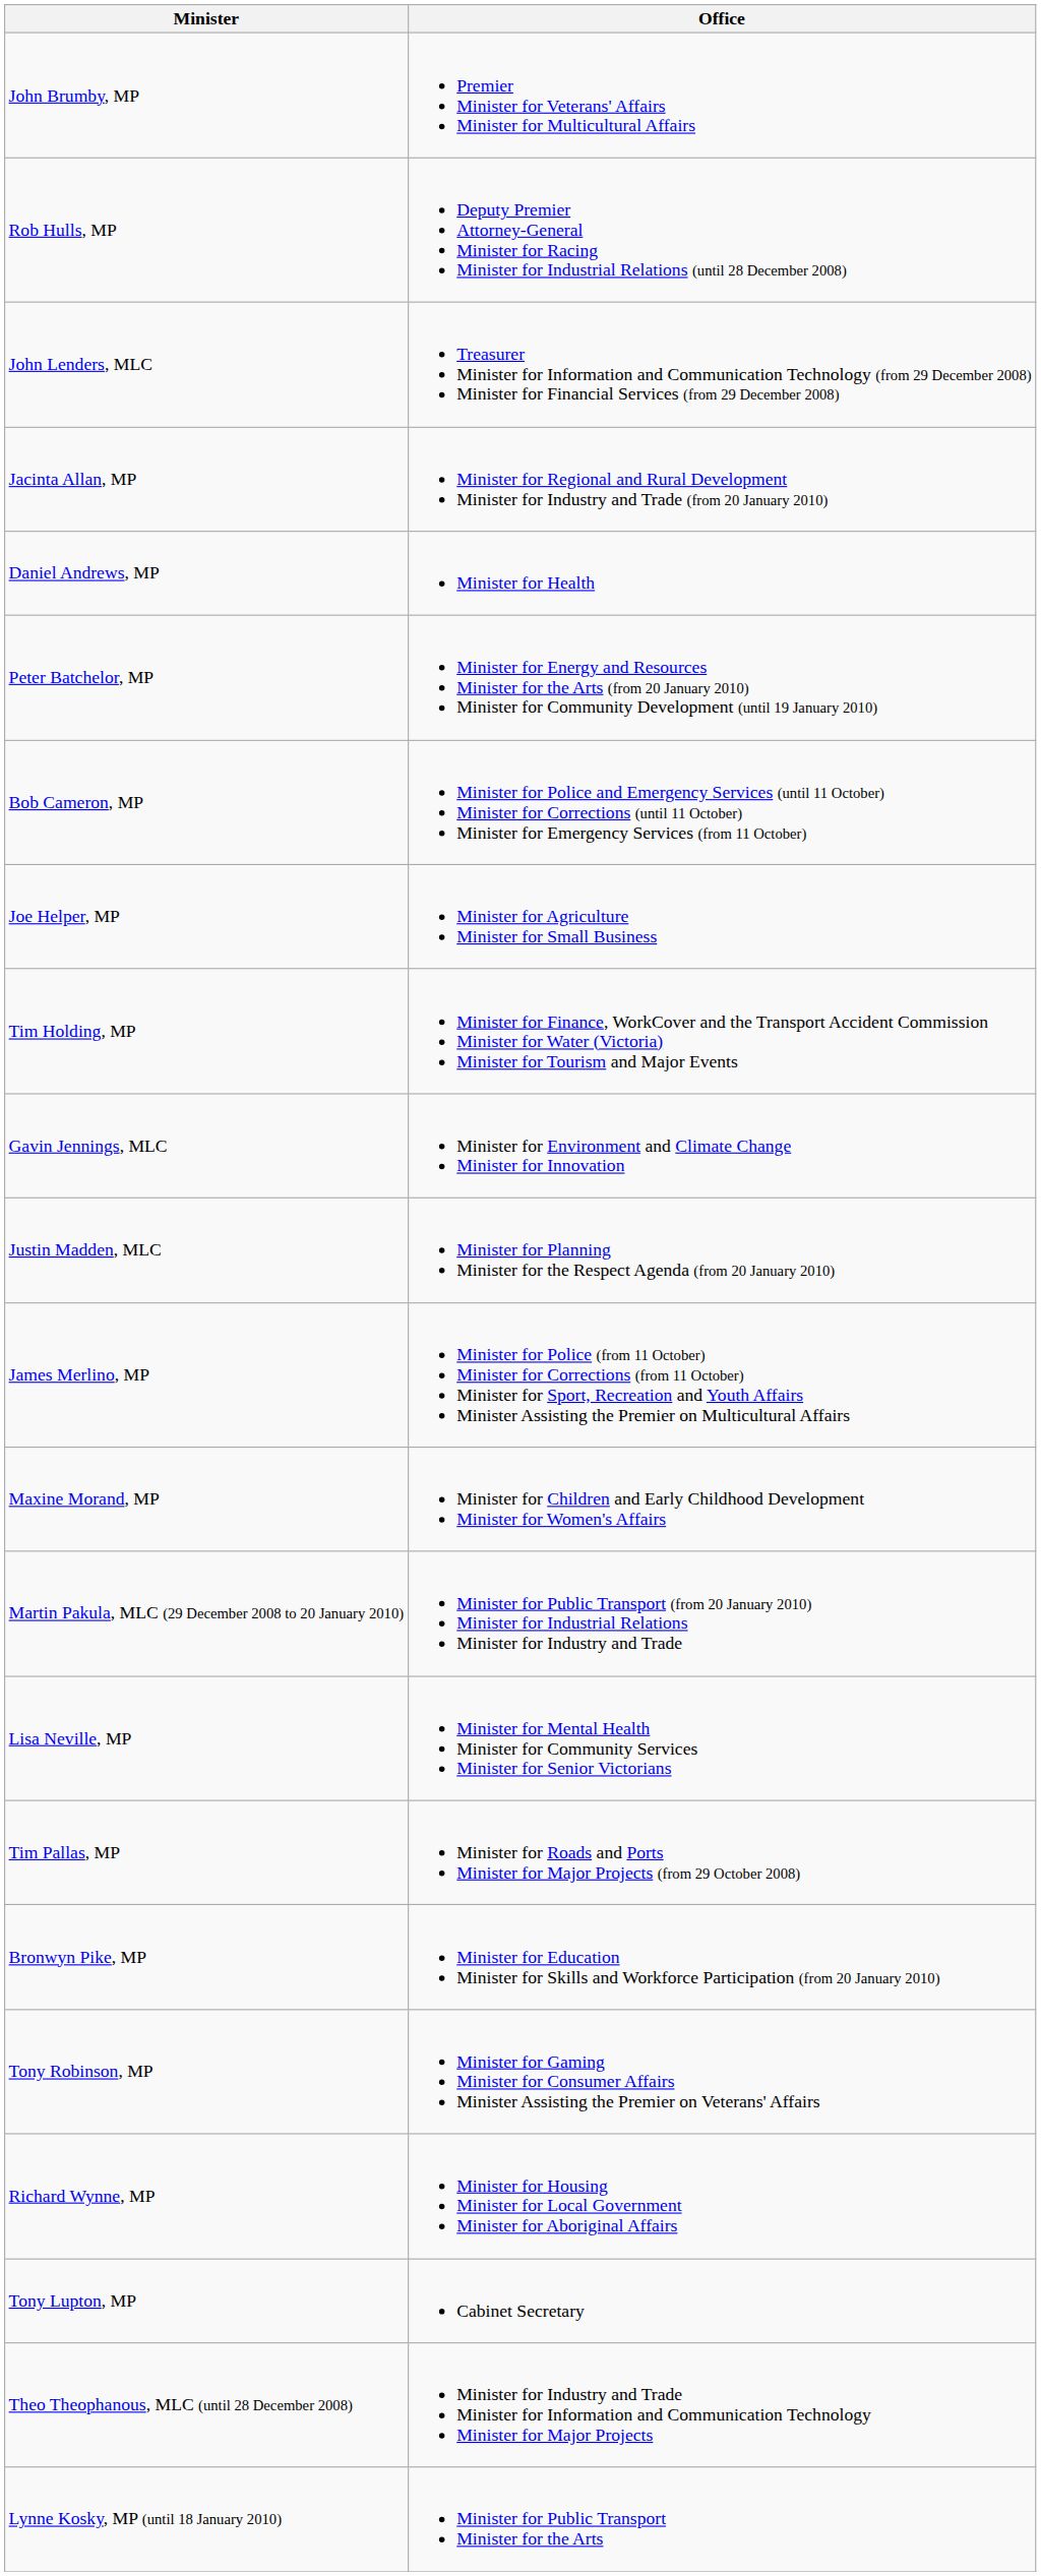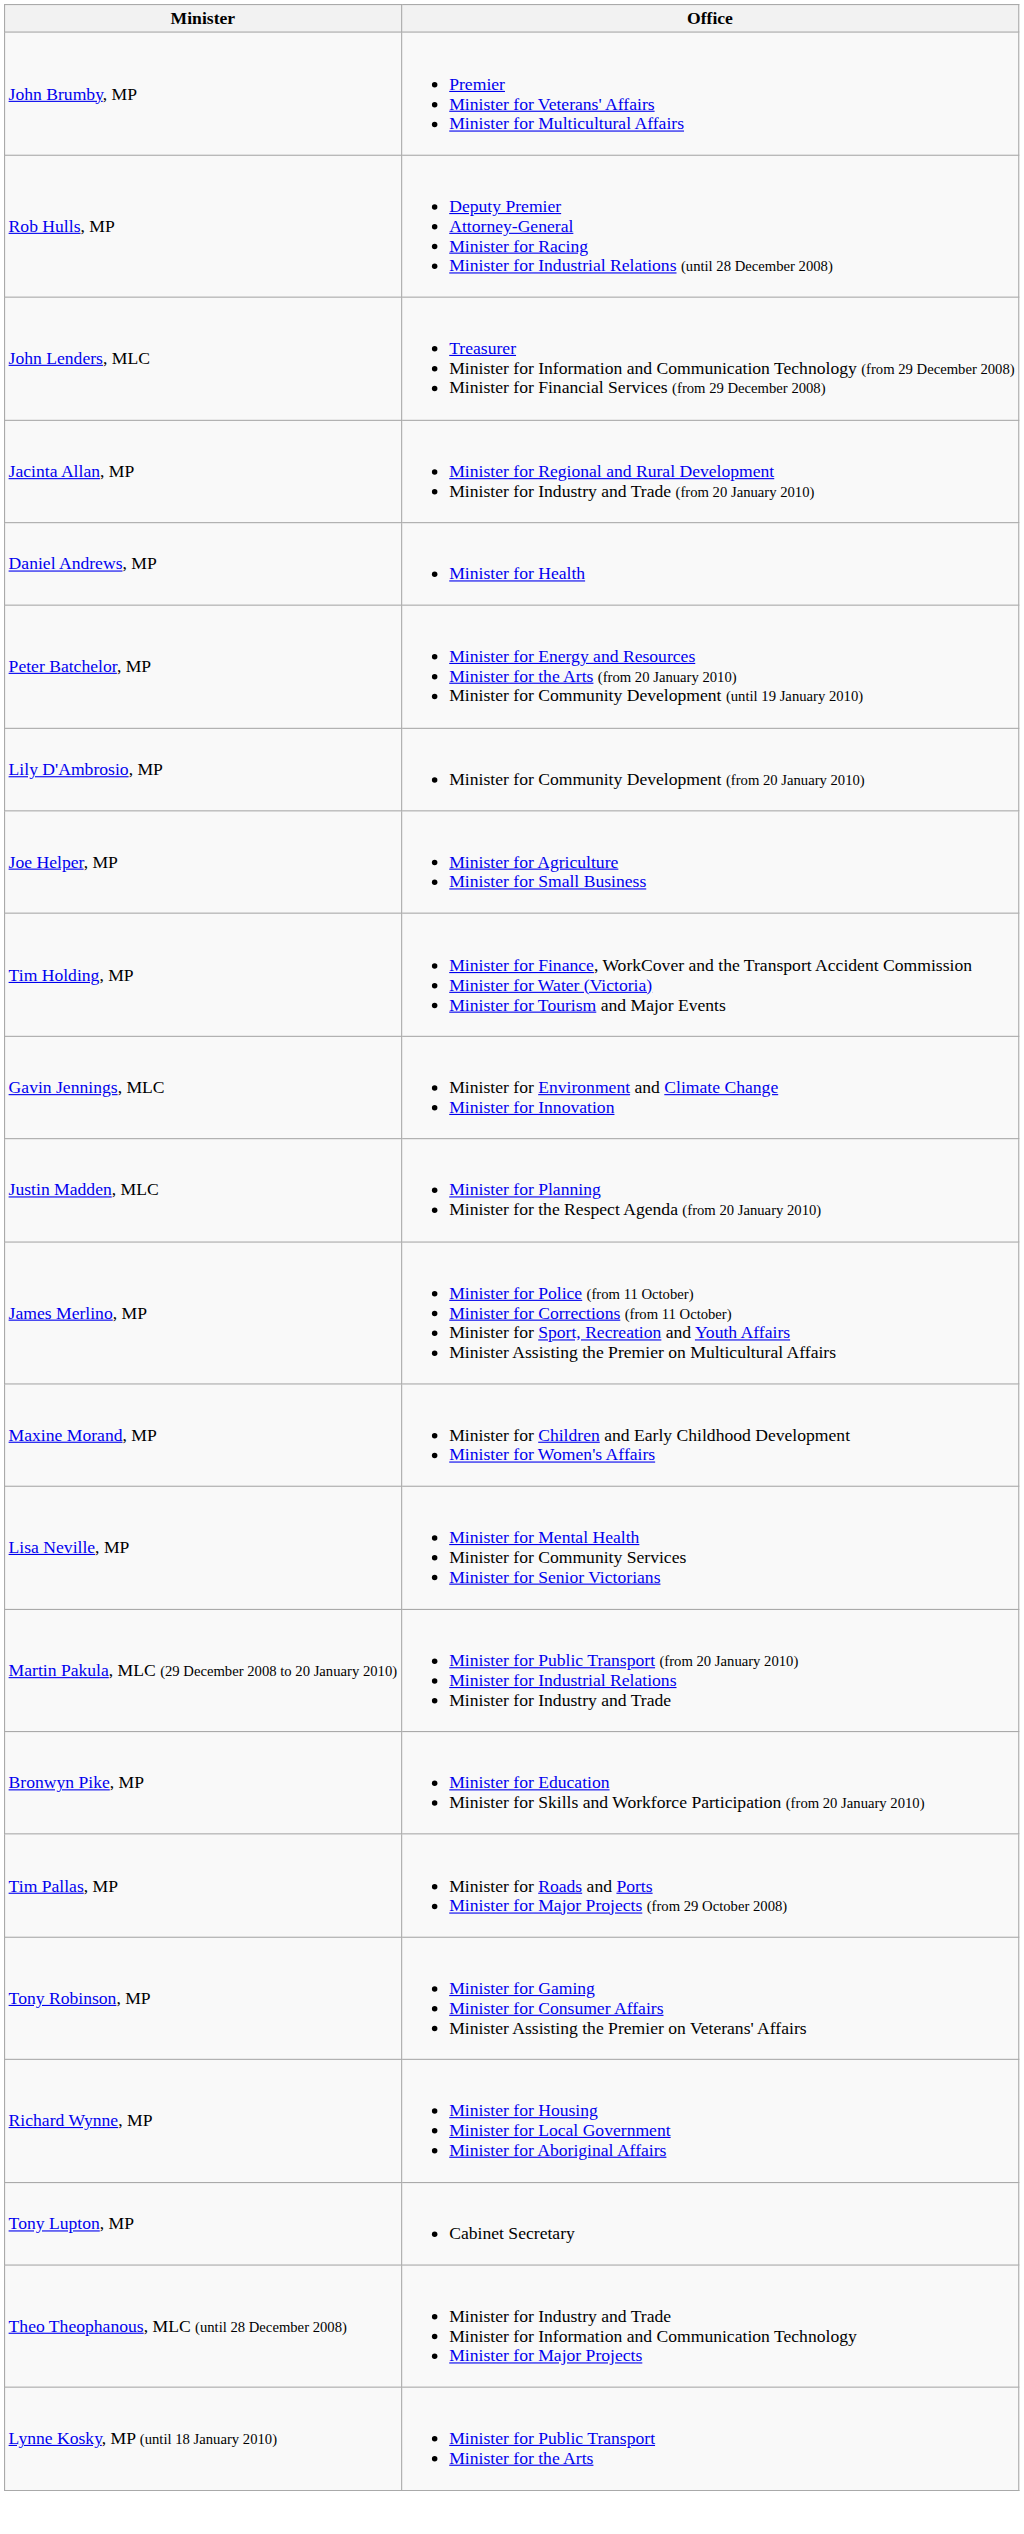 <table class="wikitable">
 <tr>
 <th>Minister</th>
 <th>Office</th>
 </tr>
 <tr>
 <td><a href='#'>John Brumby</a>, MP</td>
 <td><br><ul><li><a href='#'>Premier</a></li><li><a href='#'>Minister for Veterans' Affairs</a></li><li><a href='#'>Minister for Multicultural Affairs</a></li></ul></td>
 </tr>
 <tr>
 <td><a href='#'>Rob Hulls</a>, MP</td>
 <td><br><ul><li><a href='#'>Deputy Premier</a></li><li><a href='#'>Attorney-General</a></li><li><a href='#'>Minister for Racing</a></li><li><a href='#'>Minister for Industrial Relations</a> <small>(until 28 December 2008)</small></li></ul></td>
 </tr>
 <tr>
 <td><a href='#'>John Lenders</a>, MLC</td>
 <td><br><ul><li><a href='#'>Treasurer</a></li><li>Minister for Information and Communication Technology <small>(from 29 December 2008)</small></li><li>Minister for Financial Services <small>(from 29 December 2008)</small></li></ul></td>
 </tr>
 <tr>
 <td><a href='#'>Jacinta Allan</a>, MP</td>
 <td><br><ul><li><a href='#'>Minister for Regional and Rural Development</a></li><li>Minister for Industry and Trade <small>(from 20 January 2010)</small></li></ul></td>
 </tr>
 <tr>
 <td><a href='#'>Daniel Andrews</a>, MP</td>
 <td><br><ul><li><a href='#'>Minister for Health</a></li></ul></td>
 </tr>
 <tr>
 <td><a href='#'>Peter Batchelor</a>, MP</td>
 <td><br><ul><li><a href='#'>Minister for Energy and Resources</a></li><li><a href='#'>Minister for the Arts</a> <small>(from 20 January 2010)</small></li><li>Minister for Community Development <small>(until 19 January 2010)</small></li></ul></td>
 </tr>
 <tr>
-<td><a href='#'>Bob Cameron</a>, MP</td>
-<td><br><ul><li><a href='#'>Minister for Police and Emergency Services</a> <small>(until 11 October)</small></li><li><a href='#'>Minister for Corrections</a> <small>(until 11 October)</small></li><li>Minister for Emergency Services <small>(from 11 October)</small></li></ul></td>
+<td><a href='#'>Lily D'Ambrosio</a>, MP</td>
+<td><br><ul><li>Minister for Community Development <small>(from 20 January 2010)</small></li></ul></td>
 </tr>
 <tr>
 <td><a href='#'>Joe Helper</a>, MP</td>
 <td><br><ul><li><a href='#'>Minister for Agriculture</a></li><li><a href='#'>Minister for Small Business</a></li></ul></td>
 </tr>
 <tr>
 <td><a href='#'>Tim Holding</a>, MP</td>
 <td><br><ul><li><a href='#'>Minister for Finance</a>, WorkCover and the Transport Accident Commission</li><li><a href='#'>Minister for Water (Victoria)</a></li><li><a href='#'>Minister for Tourism</a> and Major Events</li></ul></td>
 </tr>
 <tr>
 <td><a href='#'>Gavin Jennings</a>, MLC</td>
 <td><br><ul><li>Minister for <a href='#'>Environment</a> and <a href='#'>Climate Change</a></li><li><a href='#'>Minister for Innovation</a></li></ul></td>
 </tr>
 <tr>
 <td><a href='#'>Justin Madden</a>, MLC</td>
 <td><br><ul><li><a href='#'>Minister for Planning</a></li><li>Minister for the Respect Agenda <small>(from 20 January 2010)</small></li></ul></td>
 </tr>
 <tr>
 <td><a href='#'>James Merlino</a>, MP</td>
 <td><br><ul><li><a href='#'>Minister for Police</a> <small>(from 11 October)</small></li><li><a href='#'>Minister for Corrections</a> <small>(from 11 October)</small></li><li>Minister for <a href='#'>Sport, Recreation</a> and <a href='#'>Youth Affairs</a></li><li>Minister Assisting the Premier on Multicultural Affairs</li></ul></td>
 </tr>
 <tr>
 <td><a href='#'>Maxine Morand</a>, MP</td>
 <td><br><ul><li>Minister for <a href='#'>Children</a> and Early Childhood Development</li><li><a href='#'>Minister for Women's Affairs</a></li></ul></td>
 </tr>
 <tr>
+<td><a href='#'>Lisa Neville</a>, MP</td>
+<td><br><ul><li><a href='#'>Minister for Mental Health</a></li><li>Minister for Community Services</li><li><a href='#'>Minister for Senior Victorians</a></li></ul></td>
+</tr>
+<tr>
 <td><a href='#'>Martin Pakula</a>, MLC <small>(29 December 2008 to 20 January 2010)</small></td>
 <td><br><ul><li><a href='#'>Minister for Public Transport</a> <small>(from 20 January 2010)</small></li><li><a href='#'>Minister for Industrial Relations</a></li><li>Minister for Industry and Trade</li></ul></td>
 </tr>
 <tr>
-<td><a href='#'>Lisa Neville</a>, MP</td>
-<td><br><ul><li><a href='#'>Minister for Mental Health</a></li><li>Minister for Community Services</li><li><a href='#'>Minister for Senior Victorians</a></li></ul></td>
+<td><a href='#'>Bronwyn Pike</a>, MP</td>
+<td><br><ul><li><a href='#'>Minister for Education</a></li><li>Minister for Skills and Workforce Participation <small>(from 20 January 2010)</small></li></ul></td>
 </tr>
 <tr>
 <td><a href='#'>Tim Pallas</a>, MP</td>
 <td><br><ul><li>Minister for <a href='#'>Roads</a> and <a href='#'>Ports</a></li><li><a href='#'>Minister for Major Projects</a> <small>(from 29 October 2008)</small></li></ul></td>
-</tr>
-<tr>
-<td><a href='#'>Bronwyn Pike</a>, MP</td>
-<td><br><ul><li><a href='#'>Minister for Education</a></li><li>Minister for Skills and Workforce Participation <small>(from 20 January 2010)</small></li></ul></td>
 </tr>
 <tr>
 <td><a href='#'>Tony Robinson</a>, MP</td>
 <td><br><ul><li><a href='#'>Minister for Gaming</a></li><li><a href='#'>Minister for Consumer Affairs</a></li><li>Minister Assisting the Premier on Veterans' Affairs</li></ul></td>
 </tr>
 <tr>
 <td><a href='#'>Richard Wynne</a>, MP</td>
 <td><br><ul><li><a href='#'>Minister for Housing</a></li><li><a href='#'>Minister for Local Government</a></li><li><a href='#'>Minister for Aboriginal Affairs</a></li></ul></td>
 </tr>
 <tr>
 <td><a href='#'>Tony Lupton</a>, MP</td>
 <td><br><ul><li>Cabinet Secretary</li></ul></td>
 </tr>
 <tr>
 <td><a href='#'>Theo Theophanous</a>, MLC <small>(until 28 December 2008)</small></td>
 <td><br><ul><li>Minister for Industry and Trade</li><li>Minister for Information and Communication Technology</li><li><a href='#'>Minister for Major Projects</a></li></ul></td>
 </tr>
 <tr>
 <td><a href='#'>Lynne Kosky</a>, MP <small>(until 18 January 2010)</small></td>
 <td><br><ul><li><a href='#'>Minister for Public Transport</a></li><li><a href='#'>Minister for the Arts</a></li></ul></td>
 </tr>
 <tr>
 </tr>
 </table>
